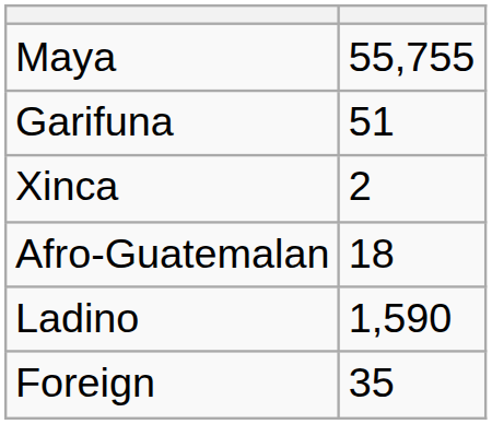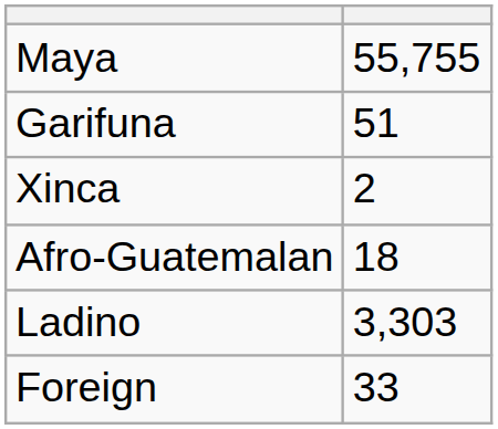 <table class="wikitable sortable">
 <tr>
 <th></th>
 <th></th>
 </tr>
 <tr>
 <td>Maya</td>
 <td>55,755</td>
 </tr>
 <tr>
 <td>Garifuna</td>
 <td>51</td>
 </tr>
 <tr>
 <td>Xinca</td>
 <td>2</td>
 </tr>
 <tr>
 <td>Afro-Guatemalan</td>
 <td>18</td>
 </tr>
 <tr>
 <td>Ladino</td>
-<td>1,590</td>
+<td>3,303</td>
 </tr>
 <tr>
 <td>Foreign</td>
-<td>35</td>
+<td>33</td>
 </tr>
 </table>
